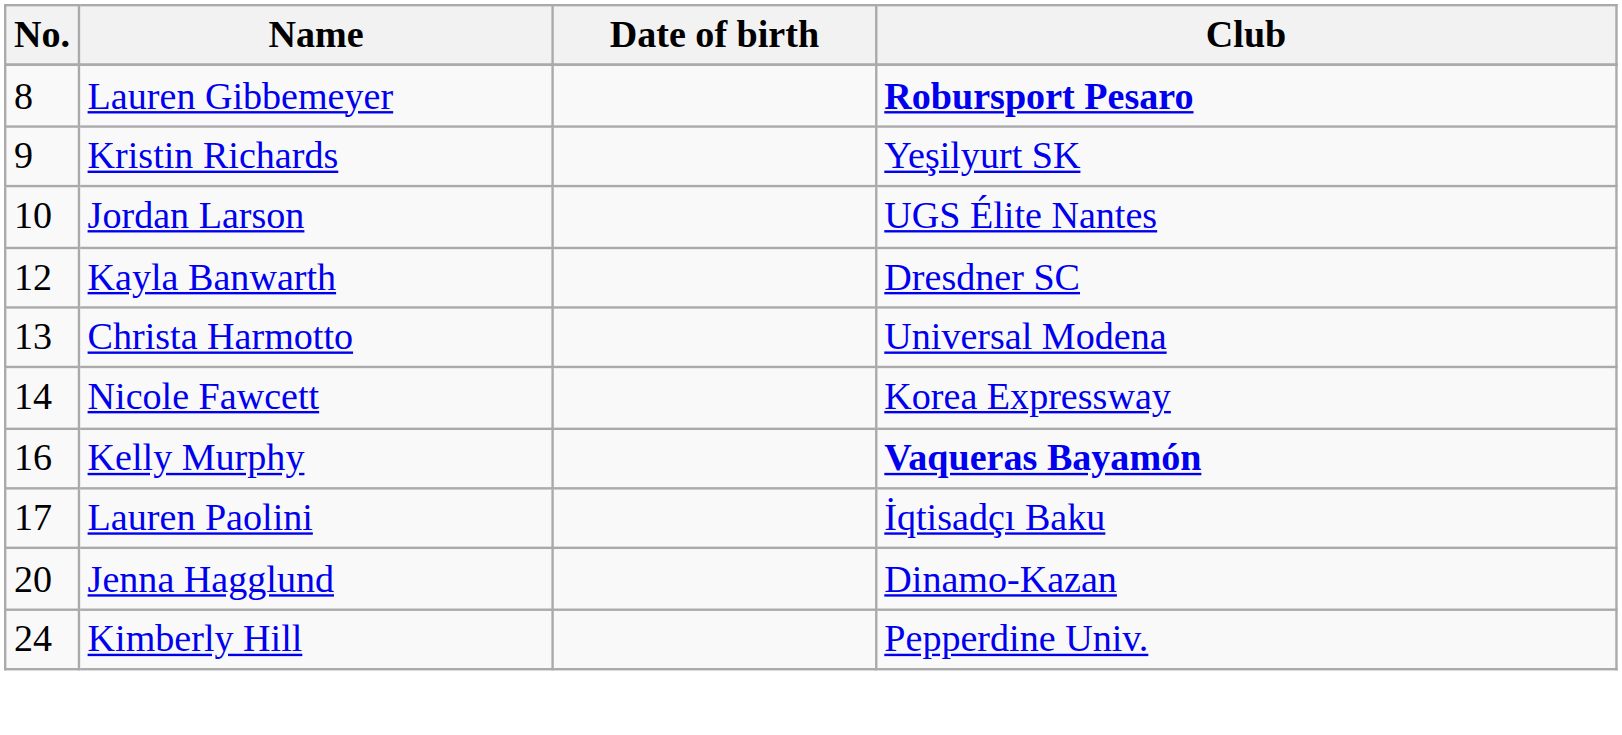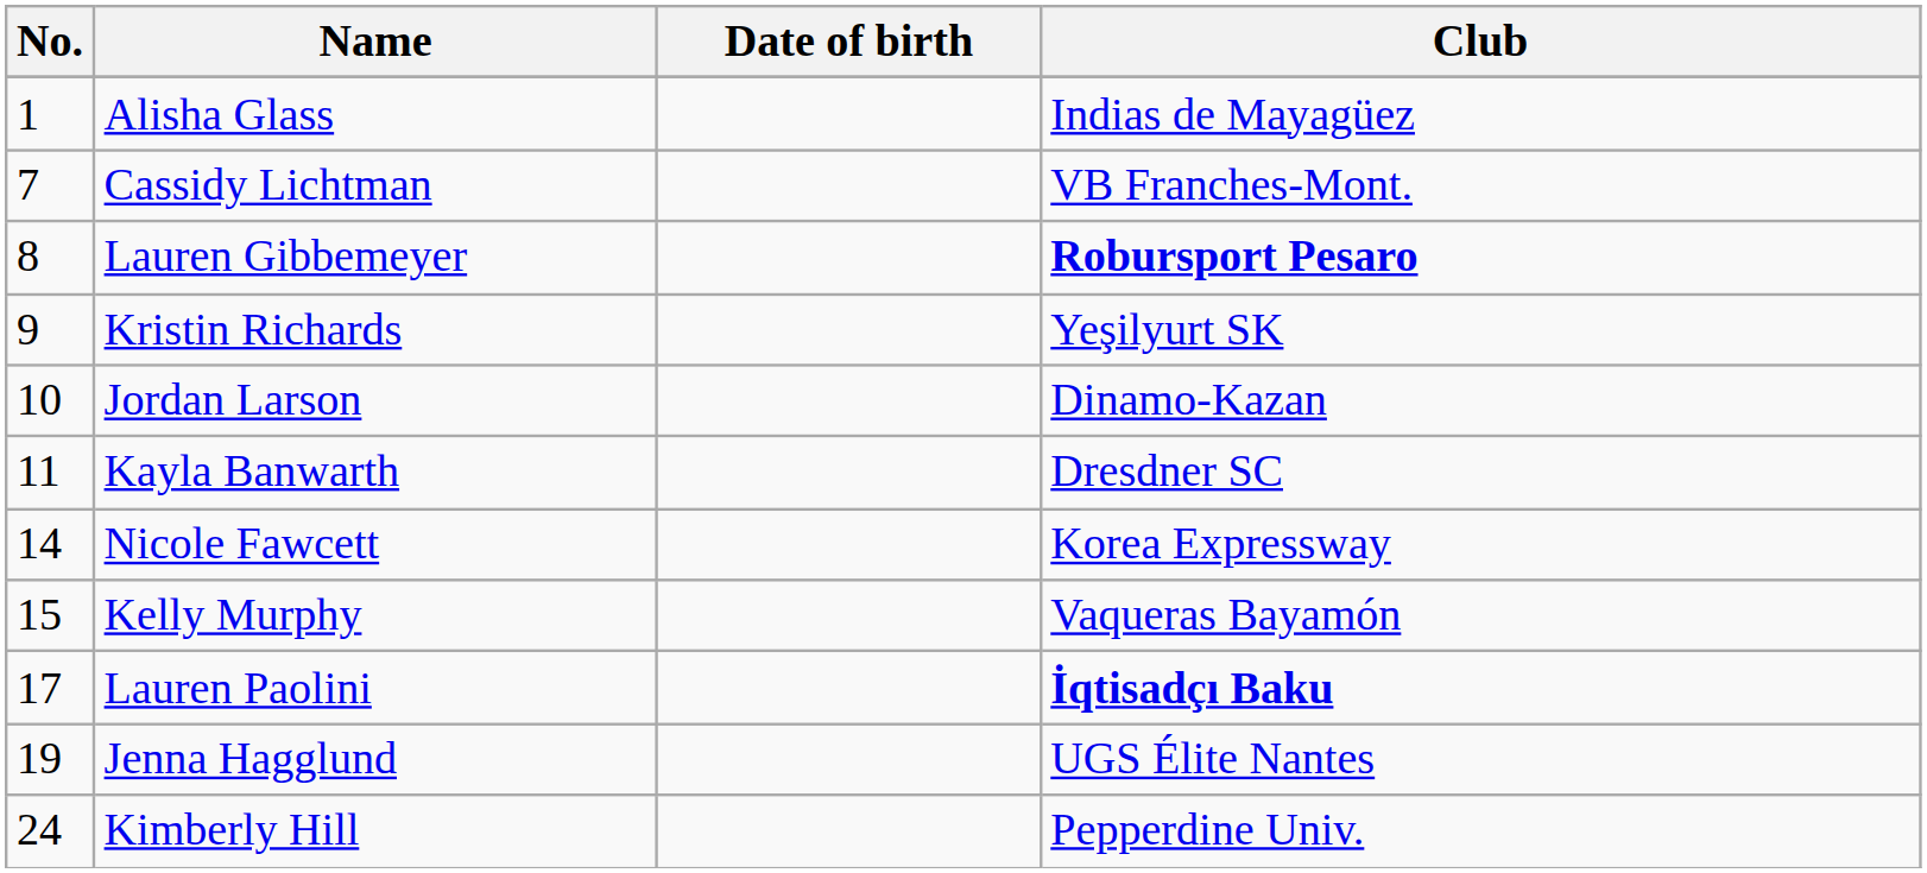 <table class=wikitable sortable style=font-size:100%; text-align:center;>
 <tr>
 <th>No.</th>
 <th style=width:12em>Name</th>
 <th style=width:8em>Date of birth</th>
 <th style=width:19em>Club</th>
 </tr>
 <tr>
 </tr>
 <tr ||>
+</tr>
+<tr>
+<td>1</td>
+<td><a href='#'>Alisha Glass</a></td>
+<td></td>
+<td><a href='#'>Indias de Mayagüez</a></td>
+</tr>
+<tr>
+<td>7</td>
+<td><a href='#'>Cassidy Lichtman</a></td>
+<td></td>
+<td><a href='#'>VB Franches-Mont.</a></td>
 </tr>
 <tr>
 <td>8</td>
 <td><a href='#'>Lauren Gibbemeyer</a></td>
 <td></td>
 <td><strong><a href='#'>Robursport Pesaro</a></strong></td>
 </tr>
 <tr>
 <td>9</td>
 <td><a href='#'>Kristin Richards </a></td>
 <td></td>
 <td><a href='#'>Yeşilyurt SK</a></td>
 </tr>
 <tr>
 <td>10</td>
 <td><a href='#'>Jordan Larson</a></td>
 <td></td>
-<td><a href='#'>UGS Élite Nantes</a></td>
+<td><a href='#'>Dinamo-Kazan</a></td>
 </tr>
 <tr>
-<td>12</td>
+<td>11</td>
 <td><a href='#'>Kayla Banwarth</a></td>
 <td></td>
 <td><a href='#'>Dresdner SC</a></td>
-</tr>
-<tr>
-<td>13</td>
-<td><a href='#'>Christa Harmotto</a></td>
-<td></td>
-<td><a href='#'>Universal Modena</a></td>
 </tr>
 <tr>
 <td>14</td>
 <td><a href='#'>Nicole Fawcett</a></td>
 <td></td>
 <td><a href='#'>Korea Expressway</a></td>
 </tr>
 <tr>
-<td>16</td>
+<td>15</td>
 <td><a href='#'>Kelly Murphy</a></td>
 <td></td>
-<td><strong><a href='#'>Vaqueras Bayamón</a></strong></td>
+<td><a href='#'>Vaqueras Bayamón</a></td>
 </tr>
 <tr>
 <td>17</td>
 <td><a href='#'>Lauren Paolini</a></td>
 <td></td>
-<td><a href='#'>İqtisadçı Baku</a></td>
+<td><strong><a href='#'>İqtisadçı Baku</a></strong></td>
 </tr>
 <tr>
-<td>20</td>
+<td>19</td>
 <td><a href='#'>Jenna Hagglund</a></td>
 <td></td>
-<td><a href='#'>Dinamo-Kazan</a></td>
+<td><a href='#'>UGS Élite Nantes</a></td>
 </tr>
 <tr>
 <td>24</td>
 <td><a href='#'>Kimberly Hill</a></td>
 <td></td>
 <td><a href='#'>Pepperdine Univ.</a></td>
 </tr>
 </table>
